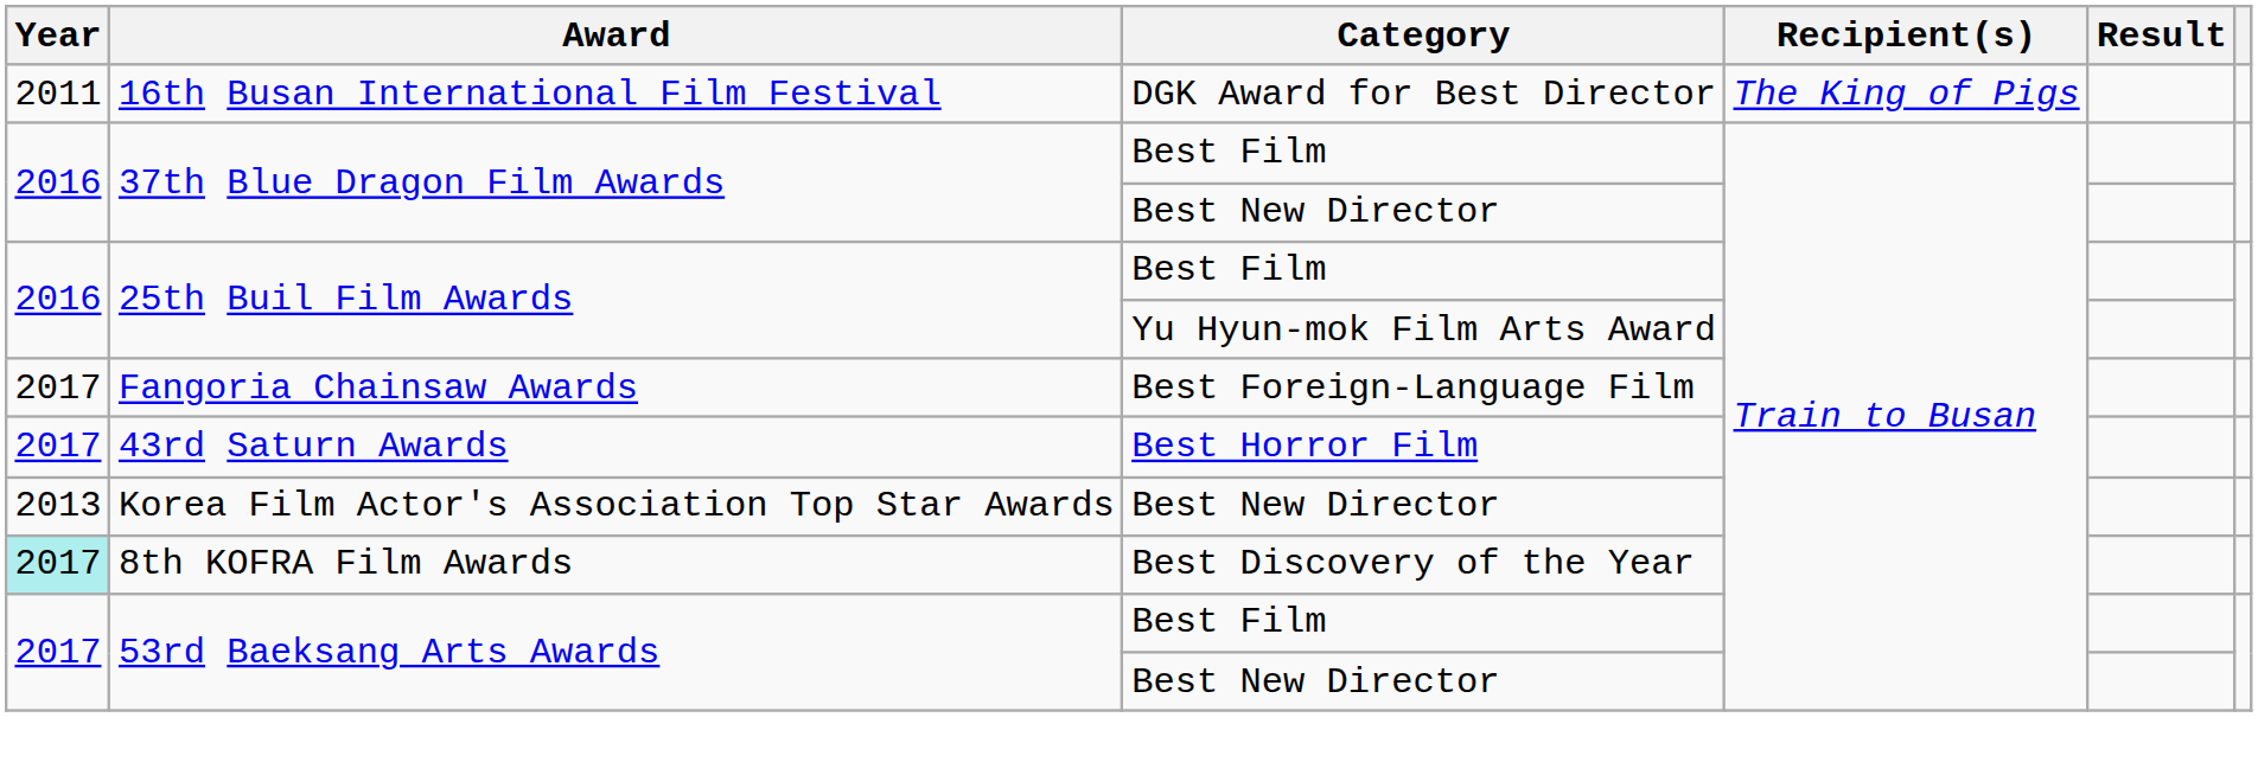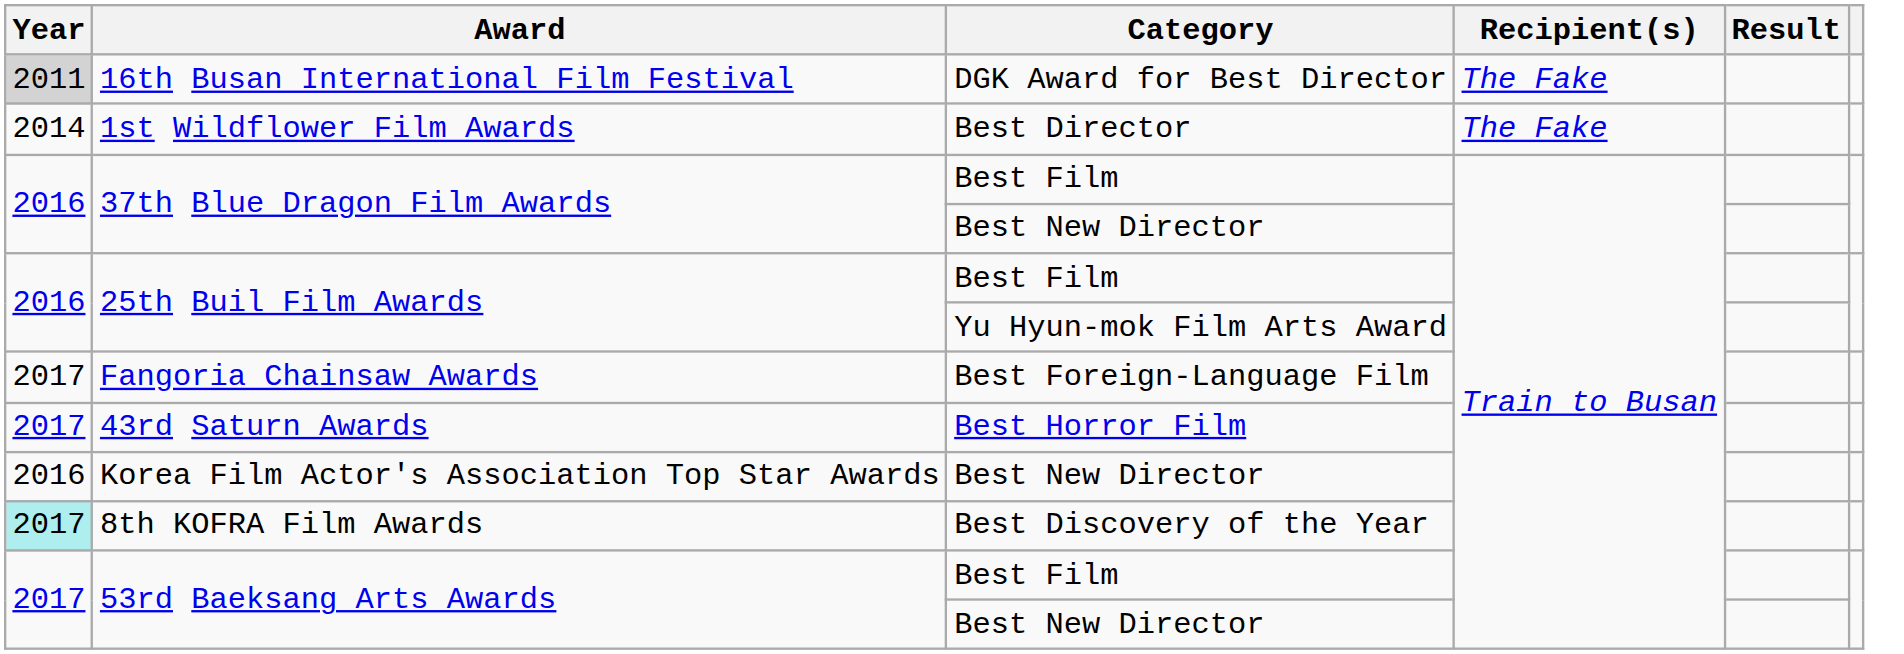 <table class="wikitable sortable">
 <tr>
 <th>Year</th>
 <th>Award</th>
 <th>Category</th>
 <th>Recipient(s)</th>
 <th>Result</th>
 <th class="unsortable"></th>
 </tr>
 <tr>
-<td>2011</td>
+<td style="background: lightgrey;">2011</td>
 <td><a href='#'>16th</a> <a href='#'>Busan International Film Festival</a></td>
 <td>DGK Award for Best Director</td>
-<td><em><a href='#'>The King of Pigs</a></em></td>
+<td><em><a href='#'>The Fake</a></em></td>
+<td></td>
+<td></td>
+</tr>
+<tr>
+<td>2014</td>
+<td><a href='#'>1st</a> <a href='#'>Wildflower Film Awards</a></td>
+<td>Best Director</td>
+<td><em><a href='#'>The Fake</a></em></td>
 <td></td>
 <td></td>
 </tr>
 <tr>
 <td rowspan="2"><a href='#'>2016</a></td>
 <td rowspan="2"><a href='#'>37th</a> <a href='#'>Blue Dragon Film Awards</a></td>
 <td>Best Film</td>
 <td rowspan="10"><em><a href='#'>Train to Busan</a></em></td>
 <td></td>
 <td rowspan="2" style="text-align:center;"></td>
 </tr>
 <tr>
 <td>Best New Director</td>
 <td></td>
 </tr>
 <tr>
 <td rowspan="2"><a href='#'>2016</a></td>
 <td rowspan="2"><a href='#'>25th</a> <a href='#'>Buil Film Awards</a></td>
 <td>Best Film</td>
 <td></td>
 <td rowspan="2" style="text-align:center;"></td>
 </tr>
 <tr>
 <td>Yu Hyun-mok Film Arts Award</td>
 <td></td>
 </tr>
 <tr>
 <td>2017</td>
 <td><a href='#'>Fangoria Chainsaw Awards</a></td>
 <td>Best Foreign-Language Film</td>
 <td></td>
 <td style="text-align:center;"></td>
 </tr>
 <tr>
 <td><a href='#'>2017</a></td>
 <td><a href='#'>43rd</a> <a href='#'>Saturn Awards</a></td>
 <td><a href='#'>Best Horror Film</a></td>
 <td></td>
 <td style="text-align:center;"></td>
 </tr>
 <tr>
-<td>2013</td>
+<td>2016</td>
 <td>Korea Film Actor's Association Top Star Awards</td>
 <td>Best New Director</td>
 <td></td>
 <td></td>
 </tr>
 <tr>
 <td style="background: paleturquoise;">2017</td>
 <td>8th KOFRA Film Awards</td>
 <td>Best Discovery of the Year</td>
 <td></td>
 <td></td>
 </tr>
 <tr>
 <td rowspan="2"><a href='#'>2017</a></td>
 <td rowspan="2"><a href='#'>53rd</a> <a href='#'>Baeksang Arts Awards</a></td>
 <td>Best Film</td>
 <td></td>
 <td rowspan="2"></td>
 </tr>
 <tr>
 <td>Best New Director</td>
 <td></td>
 </tr>
 </table>
